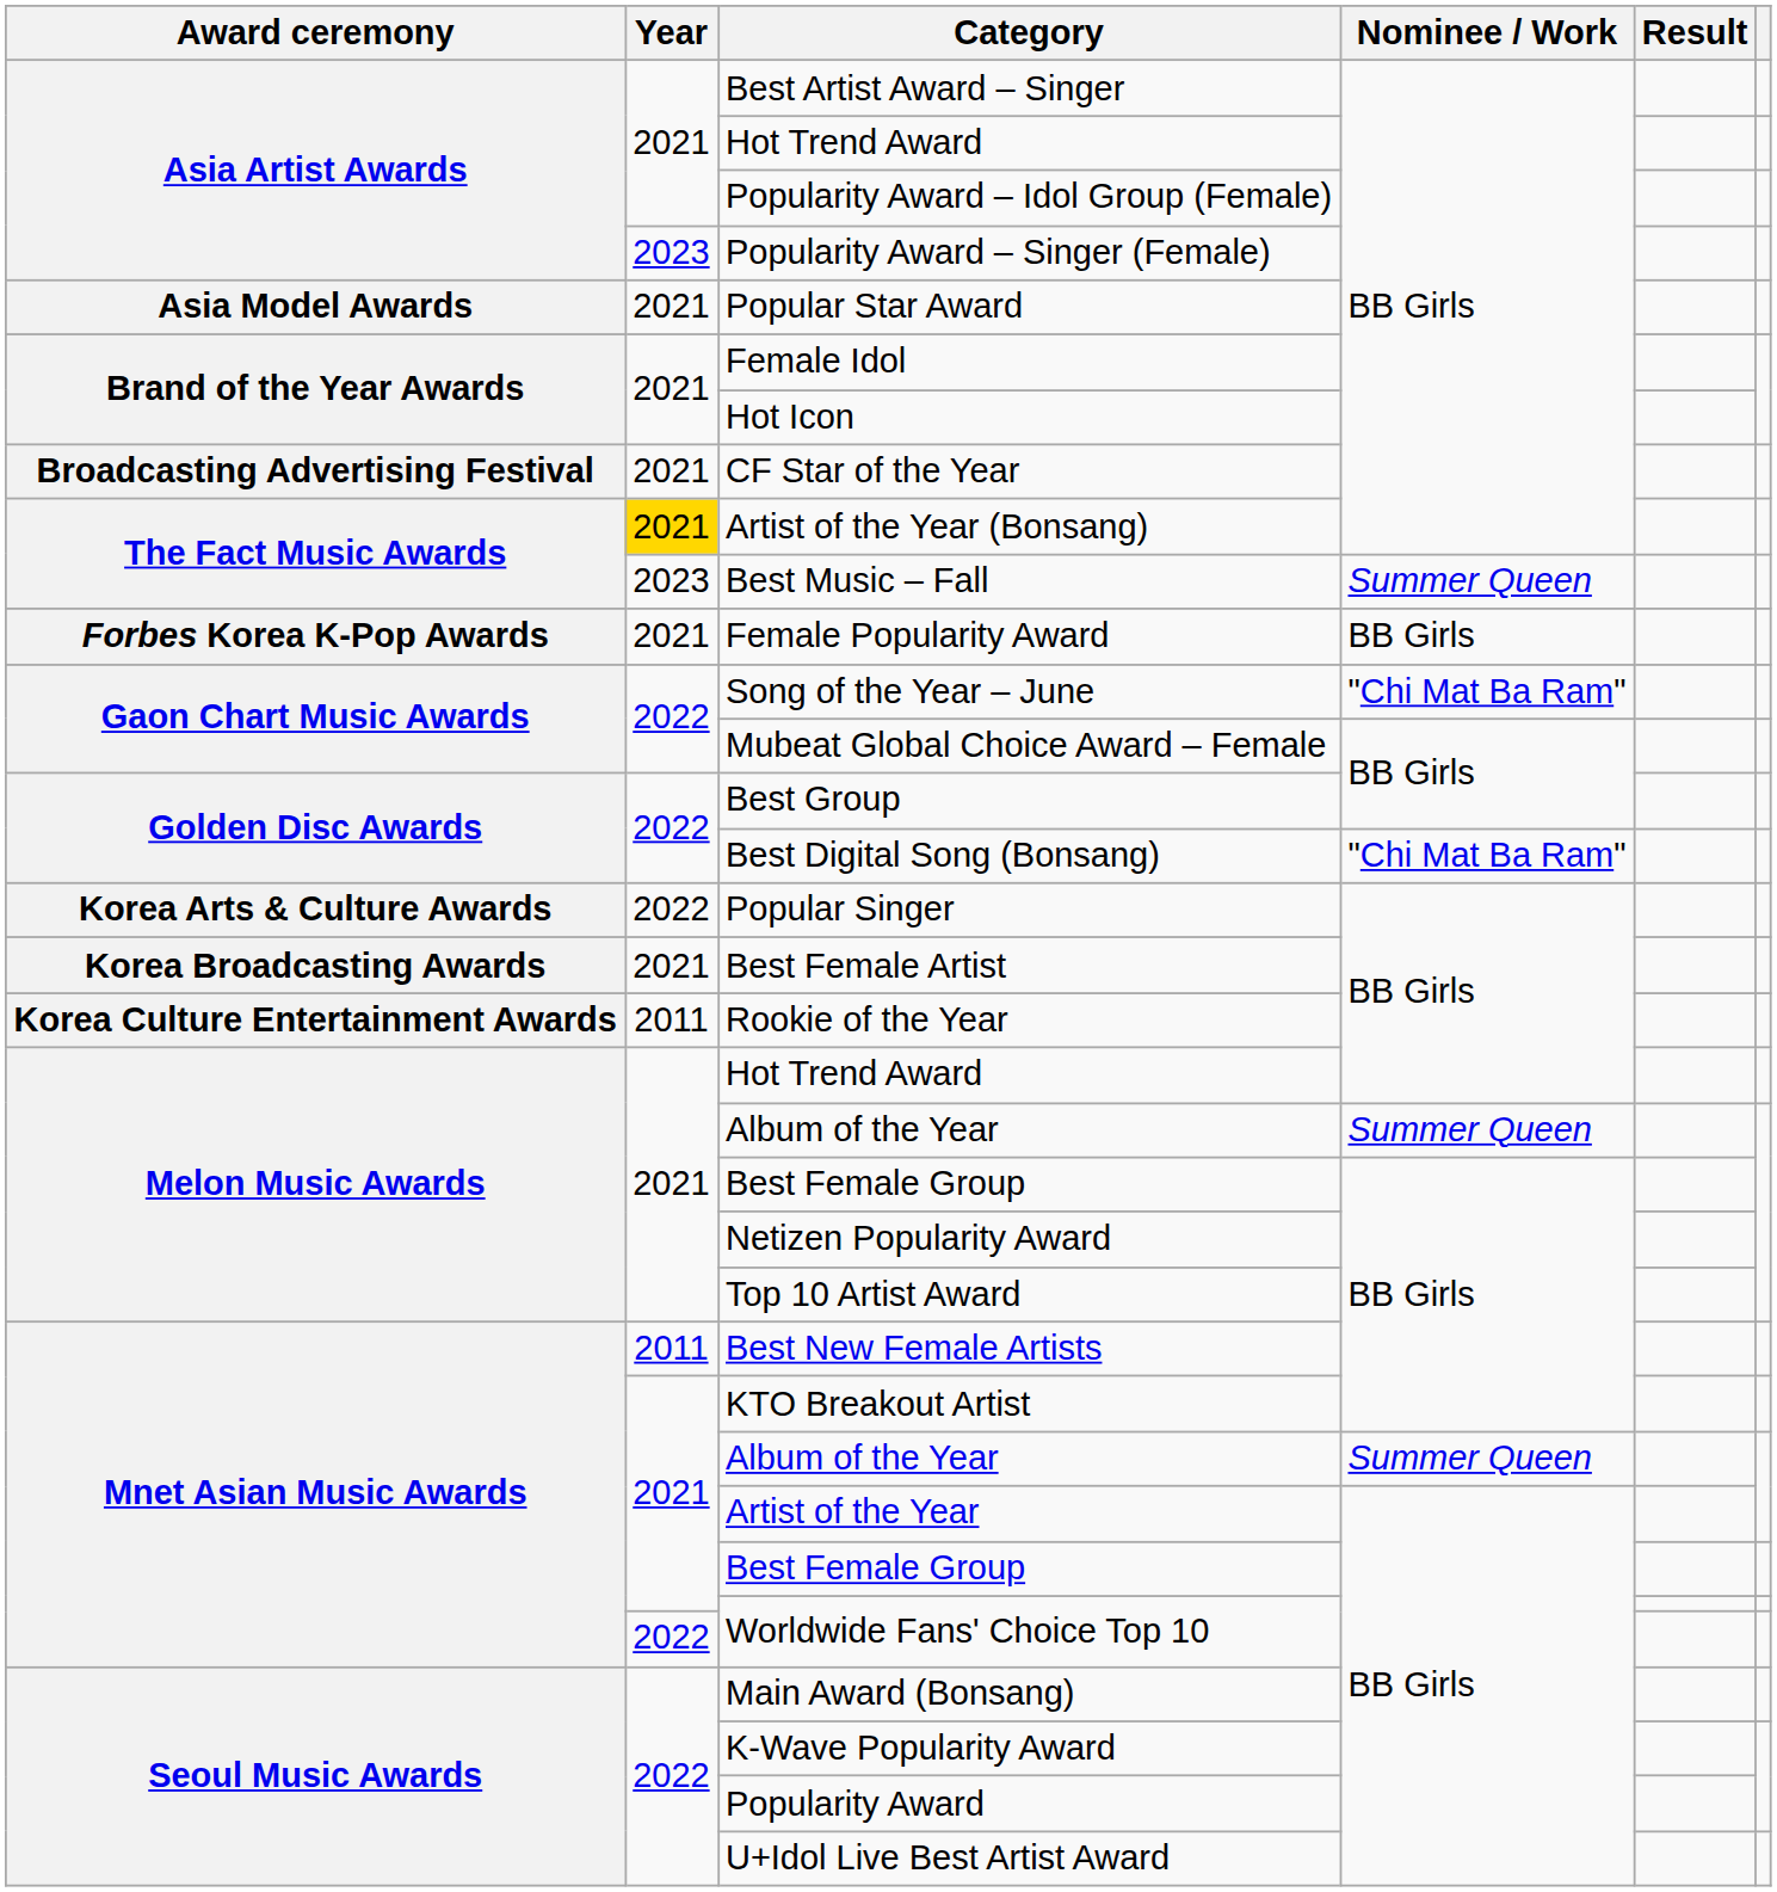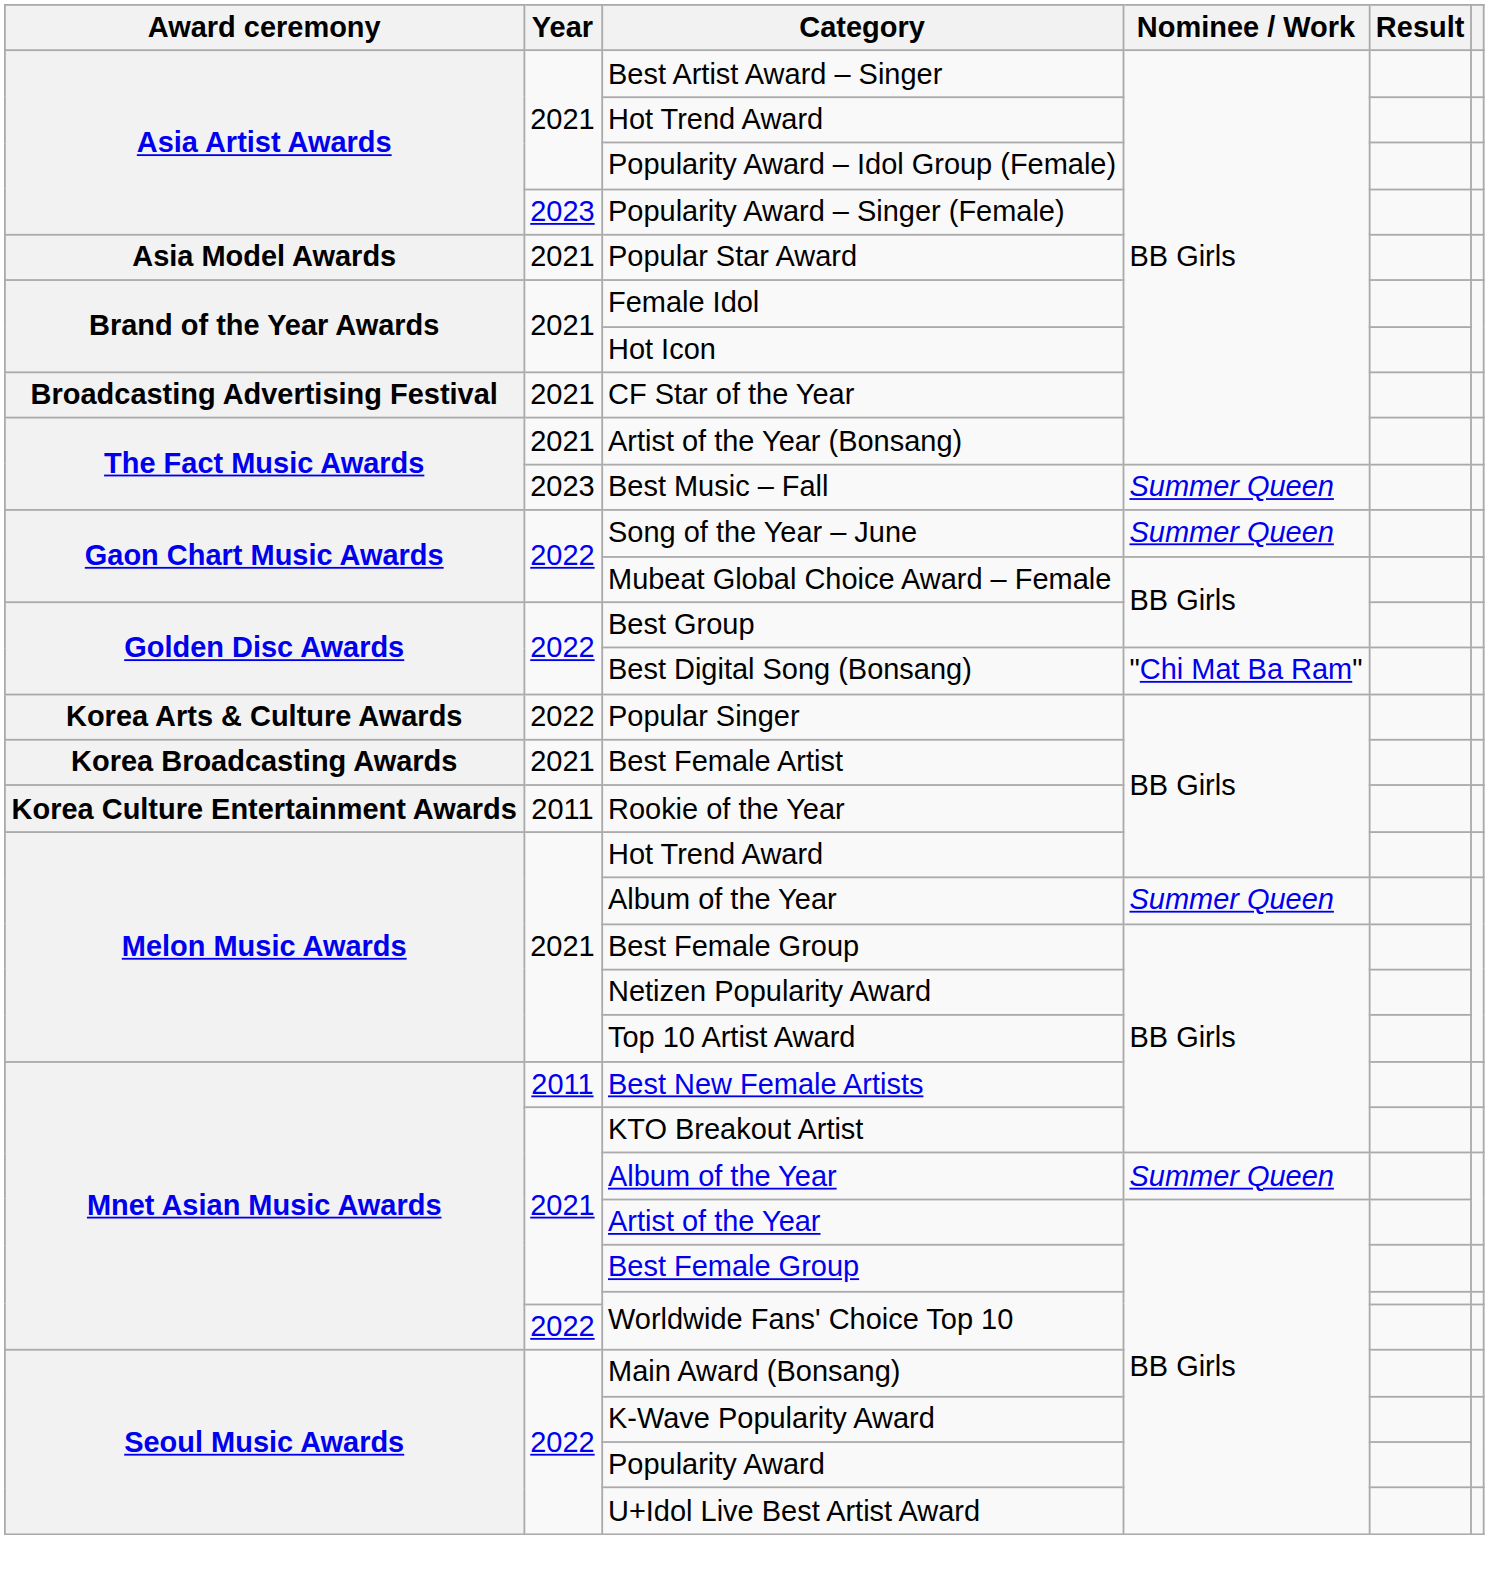 <table class="wikitable plainrowheaders sortable">
 <tr>
 <th scope="col">Award ceremony</th>
 <th scope="col">Year</th>
 <th scope="col">Category</th>
 <th scope="col">Nominee / Work</th>
 <th scope="col">Result</th>
 <th scope="col" class="unsortable"></th>
 </tr>
 <tr>
 <th scope="row" rowspan="4"><a href='#'>Asia Artist Awards</a></th>
 <td rowspan="3" style="text-align:center">2021</td>
 <td>Best Artist Award – Singer</td>
 <td rowspan="9">BB Girls</td>
 <td></td>
 <td style="text-align:center"></td>
 </tr>
 <tr>
 <td>Hot Trend Award</td>
 <td></td>
 <td style="text-align:center"></td>
 </tr>
 <tr>
 <td>Popularity Award – Idol Group (Female)</td>
 <td></td>
 <td style="text-align:center"></td>
 </tr>
 <tr>
 <td style="text-align:center"><a href='#'>2023</a></td>
 <td>Popularity Award – Singer (Female)</td>
 <td></td>
 <td style="text-align:center"></td>
 </tr>
 <tr>
 <th scope="row">Asia Model Awards</th>
 <td style="text-align:center">2021</td>
 <td>Popular Star Award</td>
 <td></td>
 <td style="text-align:center"></td>
 </tr>
 <tr>
 <th scope="row" rowspan="2">Brand of the Year Awards</th>
 <td rowspan="2" style="text-align:center">2021</td>
 <td>Female Idol</td>
 <td></td>
 <td rowspan="2" style="text-align:center"></td>
 </tr>
 <tr>
 <td>Hot Icon</td>
 <td></td>
 </tr>
 <tr>
 <th scope="row">Broadcasting Advertising Festival</th>
 <td style="text-align:center">2021</td>
 <td>CF Star of the Year</td>
 <td></td>
 <td style="text-align:center"></td>
 </tr>
 <tr>
 <th scope="row" rowspan="2"><a href='#'>The Fact Music Awards</a></th>
-<td style="background: gold; text-align:center">2021</td>
+<td style="text-align:center">2021</td>
 <td>Artist of the Year (Bonsang)</td>
 <td></td>
 <td style="text-align:center"></td>
 </tr>
 <tr>
 <td style="text-align:center">2023</td>
 <td>Best Music – Fall</td>
 <td><em><a href='#'>Summer Queen</a></em></td>
 <td></td>
 <td style="text-align:center"></td>
 </tr>
 <tr>
-<th scope="row"><em>Forbes</em> Korea K-Pop Awards</th>
-<td style="text-align:center">2021</td>
-<td>Female Popularity Award</td>
-<td>BB Girls</td>
-<td></td>
-<td style="text-align:center"></td>
-</tr>
-<tr>
 <th scope="row" rowspan="2"><a href='#'>Gaon Chart Music Awards</a></th>
 <td rowspan="2" style="text-align:center"><a href='#'>2022</a></td>
 <td>Song of the Year – June</td>
-<td>"<a href='#'>Chi Mat Ba Ram</a>"</td>
+<td><em><a href='#'>Summer Queen</a></em></td>
 <td></td>
 <td style="text-align:center"></td>
 </tr>
 <tr>
 <td>Mubeat Global Choice Award – Female</td>
 <td rowspan="2">BB Girls</td>
 <td></td>
 <td style="text-align:center"></td>
 </tr>
 <tr>
 <th scope="row" rowspan="2"><a href='#'>Golden Disc Awards</a></th>
 <td rowspan="2" style="text-align:center"><a href='#'>2022</a></td>
 <td>Best Group</td>
 <td></td>
 <td style="text-align:center"></td>
 </tr>
 <tr>
 <td>Best Digital Song (Bonsang)</td>
 <td>"<a href='#'>Chi Mat Ba Ram</a>"</td>
 <td></td>
 <td style="text-align:center"></td>
 </tr>
 <tr>
 <th scope="row">Korea Arts & Culture Awards</th>
 <td style="text-align:center">2022</td>
 <td>Popular Singer</td>
 <td rowspan="4">BB Girls</td>
 <td></td>
 <td style="text-align:center"></td>
 </tr>
 <tr>
 <th scope="row">Korea Broadcasting Awards</th>
 <td style="text-align:center">2021</td>
 <td>Best Female Artist</td>
 <td></td>
 <td style="text-align:center"></td>
 </tr>
 <tr>
 <th scope="row">Korea Culture Entertainment Awards</th>
 <td style="text-align:center">2011</td>
 <td>Rookie of the Year</td>
 <td></td>
 <td style="text-align:center"></td>
 </tr>
 <tr>
 <th scope="row" rowspan="5"><a href='#'>Melon Music Awards</a></th>
 <td rowspan="5" style="text-align:center">2021</td>
 <td>Hot Trend Award</td>
 <td></td>
 <td style="text-align:center"></td>
 </tr>
 <tr>
 <td>Album of the Year</td>
 <td><em><a href='#'>Summer Queen</a></em></td>
 <td></td>
 <td rowspan="4" style="text-align:center"></td>
 </tr>
 <tr>
 <td>Best Female Group</td>
 <td rowspan="5">BB Girls</td>
 <td></td>
 </tr>
 <tr>
 <td>Netizen Popularity Award</td>
 <td></td>
 </tr>
 <tr>
 <td>Top 10 Artist Award</td>
 <td></td>
 </tr>
 <tr>
 <th scope="row" rowspan="7"><a href='#'>Mnet Asian Music Awards</a></th>
 <td style="text-align:center"><a href='#'>2011</a></td>
 <td><a href='#'>Best New Female Artists</a></td>
 <td></td>
 <td style="text-align:center"></td>
 </tr>
 <tr>
 <td rowspan="5" style="text-align:center"><a href='#'>2021</a></td>
 <td>KTO Breakout Artist</td>
 <td></td>
 <td style="text-align:center"></td>
 </tr>
 <tr>
 <td><a href='#'>Album of the Year</a></td>
 <td><em><a href='#'>Summer Queen</a></em></td>
 <td></td>
 <td rowspan="2" style="text-align:center"></td>
 </tr>
 <tr>
 <td><a href='#'>Artist of the Year</a></td>
 <td rowspan="8">BB Girls</td>
 <td></td>
 </tr>
 <tr>
 <td><a href='#'>Best Female Group</a></td>
 <td></td>
 <td style="text-align:center"></td>
 </tr>
 <tr>
 <td rowspan="2">Worldwide Fans' Choice Top 10</td>
 <td></td>
 <td style="text-align:center"></td>
 </tr>
 <tr>
 <td style="text-align:center"><a href='#'>2022</a></td>
 <td></td>
 <td style="text-align:center"></td>
 </tr>
 <tr>
 <th scope="row" rowspan="4"><a href='#'>Seoul Music Awards</a></th>
 <td rowspan="4" style="text-align:center"><a href='#'>2022</a></td>
 <td>Main Award (Bonsang)</td>
 <td></td>
 <td style="text-align:center"></td>
 </tr>
 <tr>
 <td>K-Wave Popularity Award</td>
 <td></td>
 <td rowspan="2" style="text-align:center"></td>
 </tr>
 <tr>
 <td>Popularity Award</td>
 <td></td>
 </tr>
 <tr>
 <td>U+Idol Live Best Artist Award</td>
 <td></td>
 <td style="text-align:center"></td>
 </tr>
 </table>
